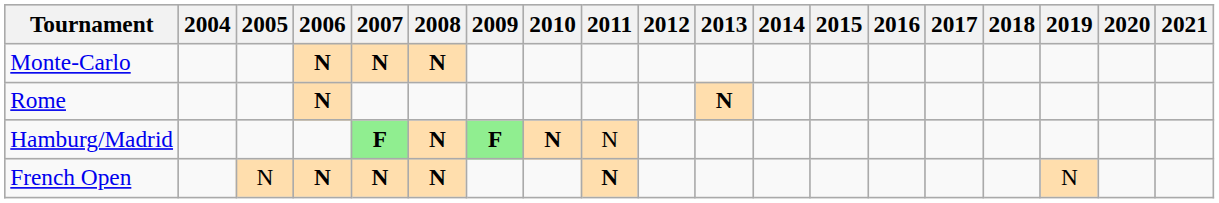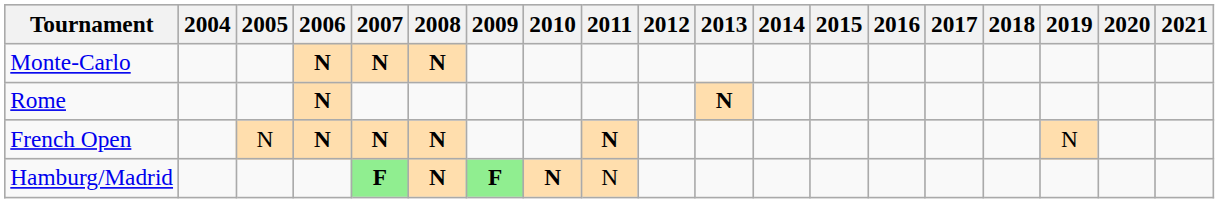 <table class="wikitable" style="text-align:center; font-size:90%;"  border="1">
 <tr>
 <th>Tournament</th>
 <th>2004</th>
 <th>2005</th>
 <th>2006</th>
 <th>2007</th>
 <th>2008</th>
 <th>2009</th>
 <th>2010</th>
 <th>2011</th>
 <th>2012</th>
 <th>2013</th>
 <th>2014</th>
 <th>2015</th>
 <th>2016</th>
 <th>2017</th>
 <th>2018</th>
 <th>2019</th>
 <th>2020</th>
 <th>2021</th>
 </tr>
 <tr>
 <td align="left"><a href='#'>Monte-Carlo</a></td>
 <td></td>
 <td></td>
 <td style="background:#ffdead;"><strong>N</strong></td>
 <td style="background:#ffdead;"><strong>N</strong></td>
 <td style="background:#ffdead;"><strong>N</strong></td>
 <td></td>
 <td></td>
 <td></td>
 <td></td>
 <td></td>
 <td></td>
 <td></td>
 <td></td>
 <td></td>
 <td></td>
 <td></td>
 <td></td>
 <td></td>
 </tr>
 <tr>
 <td align="left"><a href='#'>Rome</a></td>
 <td></td>
 <td></td>
 <td style="background:#ffdead;"><strong>N</strong></td>
 <td></td>
 <td></td>
 <td></td>
 <td></td>
 <td></td>
 <td></td>
 <td style="background:#ffdead;"><strong>N</strong></td>
 <td></td>
 <td></td>
 <td></td>
 <td></td>
 <td></td>
 <td></td>
 <td></td>
 <td></td>
 </tr>
 <tr>
+<td align="left"><a href='#'>French Open</a></td>
+<td></td>
+<td style="background:#ffdead;">N</td>
+<td style="background:#ffdead;"><strong>N</strong></td>
+<td style="background:#ffdead;"><strong>N</strong></td>
+<td style="background:#ffdead;"><strong>N</strong></td>
+<td></td>
+<td></td>
+<td style="background:#ffdead;"><strong>N</strong></td>
+<td></td>
+<td></td>
+<td></td>
+<td></td>
+<td></td>
+<td></td>
+<td></td>
+<td style="background:#ffdead;">N</td>
+<td></td>
+<td></td>
+</tr>
+<tr>
 <td align="left"><a href='#'>Hamburg/Madrid</a></td>
 <td></td>
 <td></td>
 <td></td>
 <td style="background:lightgreen;"><strong>F</strong></td>
 <td style="background:#ffdead;"><strong>N</strong></td>
 <td style="background:lightgreen;"><strong>F</strong></td>
 <td style="background:#ffdead;"><strong>N</strong></td>
 <td style="background:#ffdead;">N</td>
 <td></td>
 <td></td>
 <td></td>
 <td></td>
 <td></td>
 <td></td>
 <td></td>
 <td></td>
 <td></td>
 <td></td>
 </tr>
-<tr>
-<td align="left"><a href='#'>French Open</a></td>
-<td></td>
-<td style="background:#ffdead;">N</td>
-<td style="background:#ffdead;"><strong>N</strong></td>
-<td style="background:#ffdead;"><strong>N</strong></td>
-<td style="background:#ffdead;"><strong>N</strong></td>
-<td></td>
-<td></td>
-<td style="background:#ffdead;"><strong>N</strong></td>
-<td></td>
-<td></td>
-<td></td>
-<td></td>
-<td></td>
-<td></td>
-<td></td>
-<td style="background:#ffdead;">N</td>
-<td></td>
-<td></td>
-</tr>
 </table>
